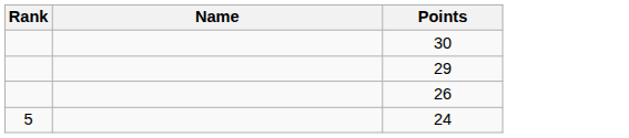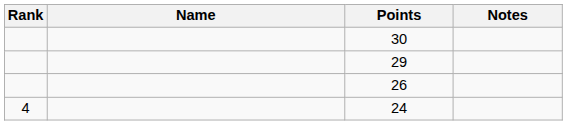 <table class="wikitable sortable" style="text-align:center;">
 <tr>
 <th>Rank</th>
 <th style="width:20em;">Name</th>
 <th style="width:7em;">Points</th>
+<th style="width:7em;">Notes</th>
 </tr>
 <tr>
 <td></td>
 <td align=left></td>
 <td>30</td>
+<td></td>
 </tr>
 <tr>
 <td></td>
 <td align=left></td>
 <td>29</td>
+<td></td>
 </tr>
 <tr>
 <td></td>
 <td align=left></td>
 <td>26</td>
+<td></td>
 </tr>
 <tr>
-<td>5</td>
+<td>4</td>
 <td align=left></td>
 <td>24</td>
+<td></td>
 </tr>
 </table>
